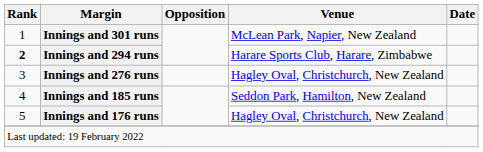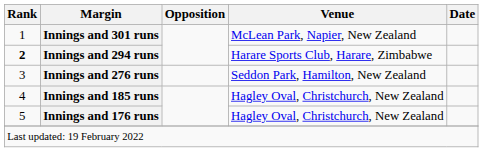 <table class="wikitable plainrowheaders sortable">
 <tr>
 <th scope=col>Rank</th>
 <th scope=col>Margin</th>
 <th scope=col>Opposition</th>
 <th scope=col>Venue</th>
 <th scope=col>Date</th>
 </tr>
 <tr>
 <td align=center>1</td>
 <th scope=row style=text-align:center;>Innings and 301 runs</th>
 <td rowspan=2></td>
 <td><a href='#'>McLean Park</a>, <a href='#'>Napier</a>, New Zealand</td>
 <td></td>
 </tr>
 <tr>
 <td align=center><strong>2</strong></td>
 <th scope=row style=text-align:center;>Innings and 294 runs</th>
 <td><a href='#'>Harare Sports Club</a>, <a href='#'>Harare</a>, Zimbabwe</td>
 <td></td>
 </tr>
 <tr>
 <td align=center>3</td>
 <th scope=row style=text-align:center>Innings and 276 runs</th>
 <td></td>
-<td><a href='#'>Hagley Oval</a>, <a href='#'>Christchurch</a>, New Zealand</td>
+<td><a href='#'>Seddon Park</a>, <a href='#'>Hamilton</a>, New Zealand</td>
 <td></td>
 </tr>
 <tr>
 <td align=center>4</td>
 <th scope=row style=text-align:center>Innings and 185 runs</th>
 <td rowspan=2></td>
-<td><a href='#'>Seddon Park</a>, <a href='#'>Hamilton</a>, New Zealand</td>
+<td><a href='#'>Hagley Oval</a>, <a href='#'>Christchurch</a>, New Zealand</td>
 <td></td>
 </tr>
 <tr>
 <td align=center>5</td>
 <th scope=row style=text-align:center;>Innings and 176 runs</th>
 <td><a href='#'>Hagley Oval</a>, <a href='#'>Christchurch</a>, New Zealand</td>
 <td></td>
 </tr>
 <tr>
 </tr>
 <tr class=sortbottom>
 <td colspan=5><small>Last updated: 19 February 2022</small></td>
 </tr>
 </table>
